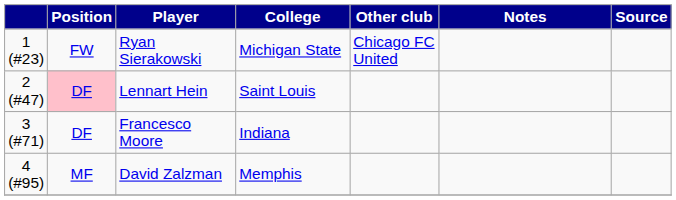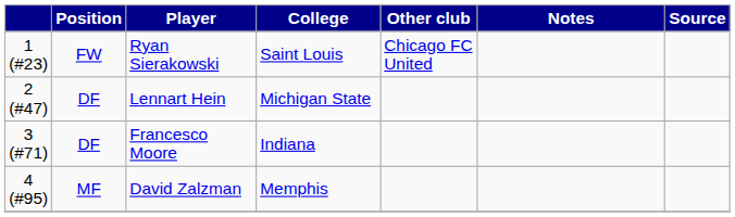 <table class="wikitable" style="text-align:center; font-size:90%; width:100%;">
 <tr>
 <th style="background:DarkBlue; color:white; text-align:center; width:5%"></th>
 <th style="background:DarkBlue; color:white; text-align:center; width:5%">Position</th>
 <th style="background:DarkBlue; color:white; text-align:center; width:20%">Player</th>
 <th style="background:DarkBlue; color:white; text-align:center; width:20%">College</th>
 <th style="background:DarkBlue; color:white; text-align:center; width:15%">Other club</th>
 <th style="background:DarkBlue; color:white; text-align:center; width:34%">Notes</th>
 <th style="background:DarkBlue; color:white; text-align:center; width:1%">Source</th>
 </tr>
 <tr>
 <td>1 (#23)</td>
 <td><a href='#'>FW</a></td>
 <td align=left> <a href='#'>Ryan Sierakowski</a></td>
-<td align=left> <a href='#'>Michigan State</a></td>
+<td align=left> <a href='#'>Saint Louis</a></td>
 <td align=left> <a href='#'>Chicago FC United</a></td>
 <td></td>
 <td></td>
 </tr>
 <tr>
 <td>2 (#47)</td>
-<td style="background: pink;"><a href='#'>DF</a></td>
+<td><a href='#'>DF</a></td>
 <td align=left> <a href='#'>Lennart Hein</a></td>
-<td align=left> <a href='#'>Saint Louis</a></td>
+<td align=left> <a href='#'>Michigan State</a></td>
 <td></td>
 <td></td>
 <td></td>
 </tr>
 <tr>
 <td>3 (#71)</td>
 <td><a href='#'>DF</a></td>
 <td align=left> <a href='#'>Francesco Moore</a></td>
 <td align=left> <a href='#'>Indiana</a></td>
 <td></td>
 <td></td>
 <td></td>
 </tr>
 <tr>
 <td>4 (#95)</td>
 <td><a href='#'>MF</a></td>
 <td align=left> <a href='#'>David Zalzman</a></td>
 <td align=left> <a href='#'>Memphis</a></td>
 <td></td>
 <td></td>
 <td></td>
 </tr>
 <tr>
 </tr>
 </table>
